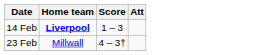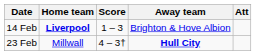 <table class="wikitable" style="text-align:center">
 <tr>
 <th>Date</th>
 <th>Home team</th>
 <th>Score</th>
+<th>Away team</th>
 <th>Att</th>
 </tr>
 <tr>
 <td>14 Feb</td>
 <td><strong><a href='#'>Liverpool</a></strong></td>
 <td>1 – 3</td>
+<td><a href='#'>Brighton & Hove Albion</a></td>
 <td></td>
 </tr>
 <tr>
 <td>23 Feb</td>
 <td><a href='#'>Millwall</a></td>
 <td>4 – 3†</td>
+<td><strong><a href='#'>Hull City</a></strong></td>
 <td></td>
 </tr>
 </table>
